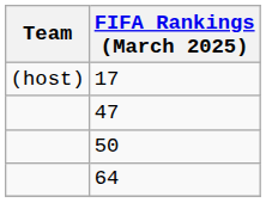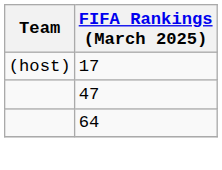 <table class="wikitable sortable" style="text-align: left;">
 <tr>
 <th>Team</th>
 <th><a href='#'>FIFA Rankings</a><br>(March 2025)</th>
 </tr>
 <tr>
 <td> (host)</td>
 <td>17</td>
 </tr>
 <tr>
 <td></td>
 <td>47</td>
 </tr>
 <tr>
 <td></td>
-<td>50</td>
-</tr>
-<tr>
-<td></td>
 <td>64</td>
 </tr>
 <tr>
 </tr>
 </table>
